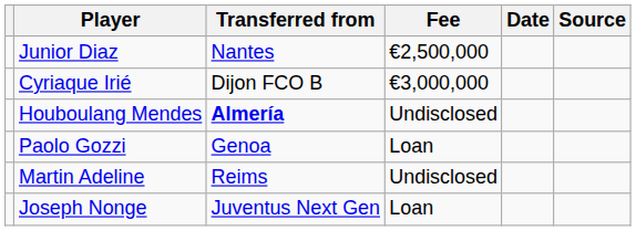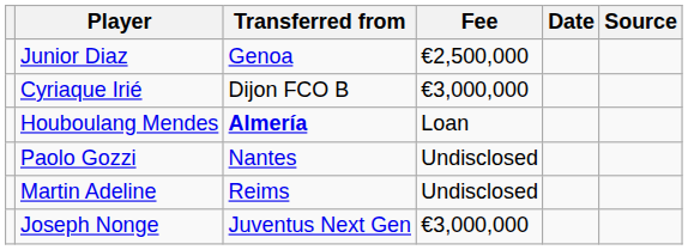 <table class="wikitable plainrowheaders sortable">
 <tr>
 <th></th>
 <th scope="col">Player</th>
 <th>Transferred from</th>
 <th style="width: 80px;">Fee</th>
 <th scope="col">Date</th>
 <th scope="col">Source</th>
 </tr>
 <tr>
 <td align="center"></td>
 <td> <a href='#'>Junior Diaz</a></td>
-<td> <a href='#'>Nantes</a></td>
+<td> <a href='#'>Genoa</a></td>
 <td>€2,500,000</td>
 <td></td>
 <td></td>
 </tr>
 <tr>
 <td align="center"></td>
 <td> <a href='#'>Cyriaque Irié</a></td>
 <td> Dijon FCO B</td>
 <td>€3,000,000</td>
 <td></td>
 <td></td>
 </tr>
 <tr>
 <td align="center"></td>
 <td> <a href='#'>Houboulang Mendes</a></td>
 <td><strong> <a href='#'>Almería</a></strong></td>
-<td>Undisclosed</td>
+<td>Loan</td>
 <td></td>
 <td></td>
 </tr>
 <tr>
 <td align="center"></td>
 <td> <a href='#'>Paolo Gozzi</a></td>
-<td> <a href='#'>Genoa</a></td>
-<td>Loan</td>
+<td> <a href='#'>Nantes</a></td>
+<td>Undisclosed</td>
 <td></td>
 <td></td>
 </tr>
 <tr>
 <td align="center"></td>
 <td> <a href='#'>Martin Adeline</a></td>
 <td> <a href='#'>Reims</a></td>
 <td>Undisclosed</td>
 <td></td>
 <td></td>
 </tr>
 <tr>
 <td align="center"></td>
 <td> <a href='#'>Joseph Nonge</a></td>
 <td> <a href='#'>Juventus Next Gen</a></td>
-<td>Loan</td>
+<td>€3,000,000</td>
 <td></td>
 <td></td>
 </tr>
 </table>
